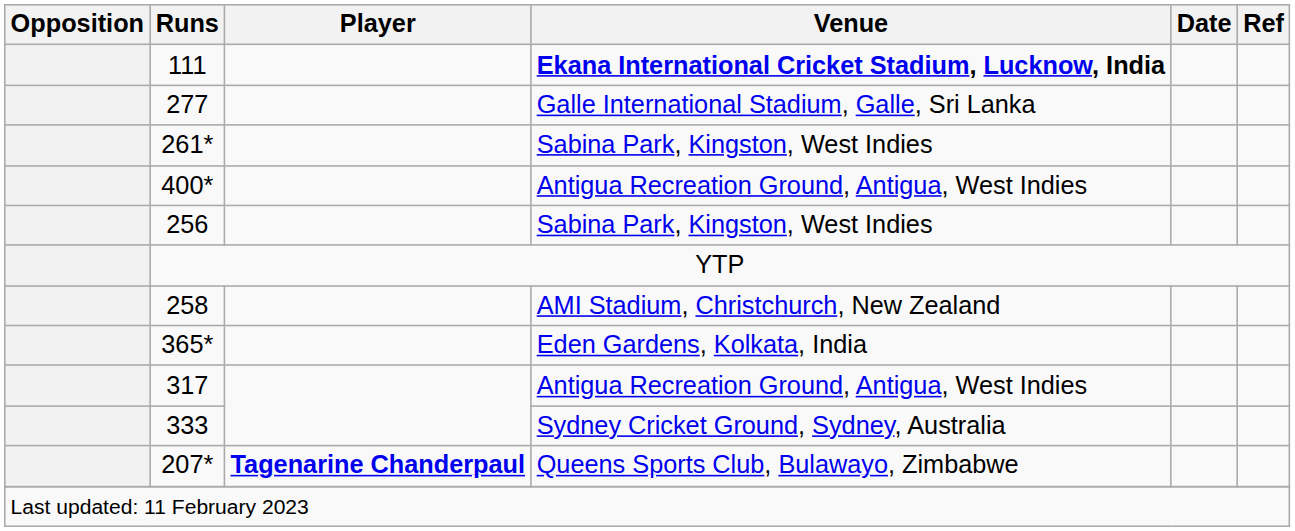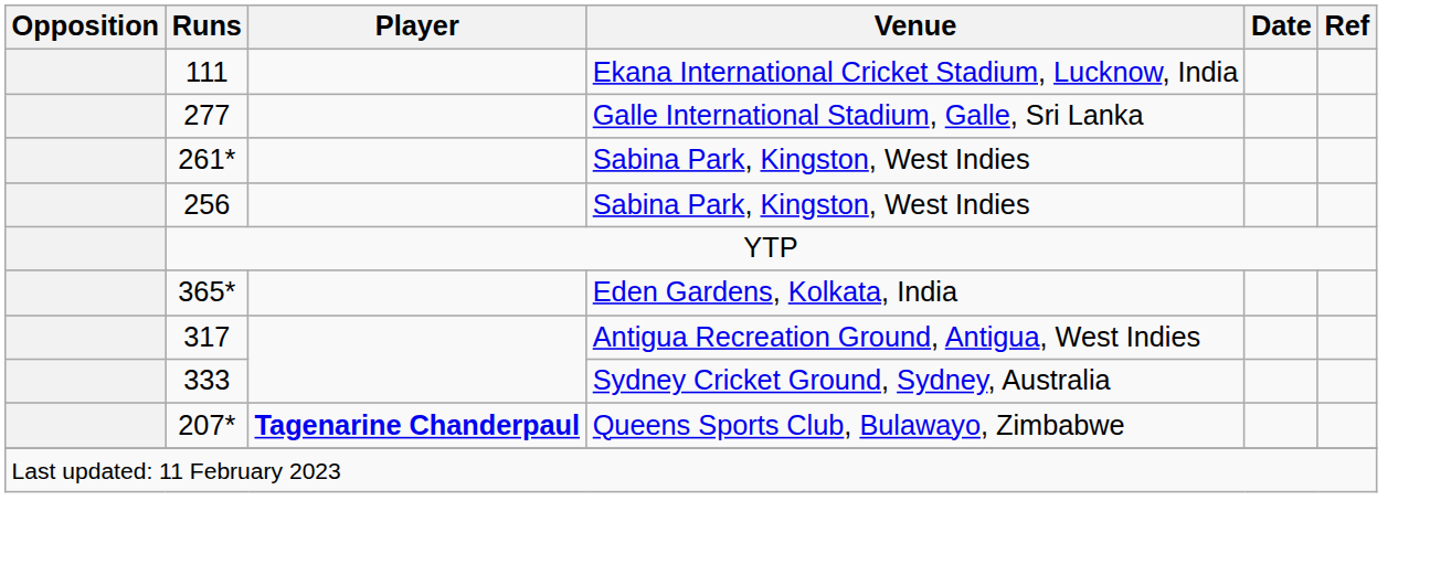 <table class="wikitable plainrowheaders sortable">
 <tr>
 <th scope=col>Opposition</th>
 <th scope=col>Runs</th>
 <th scope=col>Player</th>
 <th scope=col>Venue</th>
 <th scope=col>Date</th>
 <th scope=col>Ref</th>
 </tr>
 <tr>
 <th style=text-align:left;></th>
 <td scope=row style=text-align:center;>111</td>
 <td></td>
-<td><strong><a href='#'>Ekana International Cricket Stadium</a>, <a href='#'>Lucknow</a>, India</strong></td>
+<td><a href='#'>Ekana International Cricket Stadium</a>, <a href='#'>Lucknow</a>, India</td>
 <td></td>
 <td></td>
 </tr>
 <tr>
 <th style=text-align:left;></th>
 <td scope=row style=text-align:center;>277</td>
 <td></td>
 <td><a href='#'>Galle International Stadium</a>, <a href='#'>Galle</a>, Sri Lanka</td>
 <td></td>
 <td></td>
 </tr>
 <tr>
 <th style=text-align:left;></th>
 <td scope=row style=text-align:center;>261*</td>
 <td></td>
 <td><a href='#'>Sabina Park</a>, <a href='#'>Kingston</a>, West Indies</td>
 <td></td>
 <td></td>
 </tr>
 <tr>
 <th style=text-align:left;></th>
-<td scope=row style=text-align:center;>400*</td>
-<td></td>
-<td><a href='#'>Antigua Recreation Ground</a>, <a href='#'>Antigua</a>, West Indies</td>
-<td></td>
-<td></td>
-</tr>
-<tr>
-<th style=text-align:left;></th>
 <td scope=row style=text-align:center;>256</td>
 <td></td>
 <td><a href='#'>Sabina Park</a>, <a href='#'>Kingston</a>, West Indies</td>
 <td></td>
 <td></td>
 </tr>
 <tr>
 <th style=text-align:left;></th>
 <td style=text-align:center; colspan=5>YTP</td>
-</tr>
-<tr>
-<th style=text-align:left;></th>
-<td scope=row style=text-align:center;>258</td>
-<td></td>
-<td><a href='#'>AMI Stadium</a>, <a href='#'>Christchurch</a>, New Zealand</td>
-<td></td>
-<td></td>
 </tr>
 <tr>
 <th style=text-align:left;></th>
 <td scope=row style=text-align:center;>365*</td>
 <td></td>
 <td><a href='#'>Eden Gardens</a>, <a href='#'>Kolkata</a>, India</td>
 <td></td>
 <td></td>
 </tr>
 <tr>
 <th style=text-align:left;></th>
 <td scope=row style=text-align:center;>317</td>
 <td rowspan=2></td>
 <td><a href='#'>Antigua Recreation Ground</a>, <a href='#'>Antigua</a>, West Indies</td>
 <td></td>
 <td></td>
 </tr>
 <tr>
 <th style=text-align:left;></th>
 <td scope=row style=text-align:center;>333</td>
 <td><a href='#'>Sydney Cricket Ground</a>, <a href='#'>Sydney</a>, Australia</td>
 <td></td>
 <td></td>
 </tr>
 <tr>
 <th style=text-align:left;></th>
 <td scope=row style=text-align:center;>207*</td>
 <td><strong><a href='#'>Tagenarine Chanderpaul</a></strong></td>
 <td><a href='#'>Queens Sports Club</a>, <a href='#'>Bulawayo</a>, Zimbabwe</td>
 <td></td>
 <td></td>
 </tr>
 <tr>
 </tr>
 <tr class=sortbottom>
 <td colspan=6><small>Last updated: 11 February 2023</small></td>
 </tr>
 </table>
